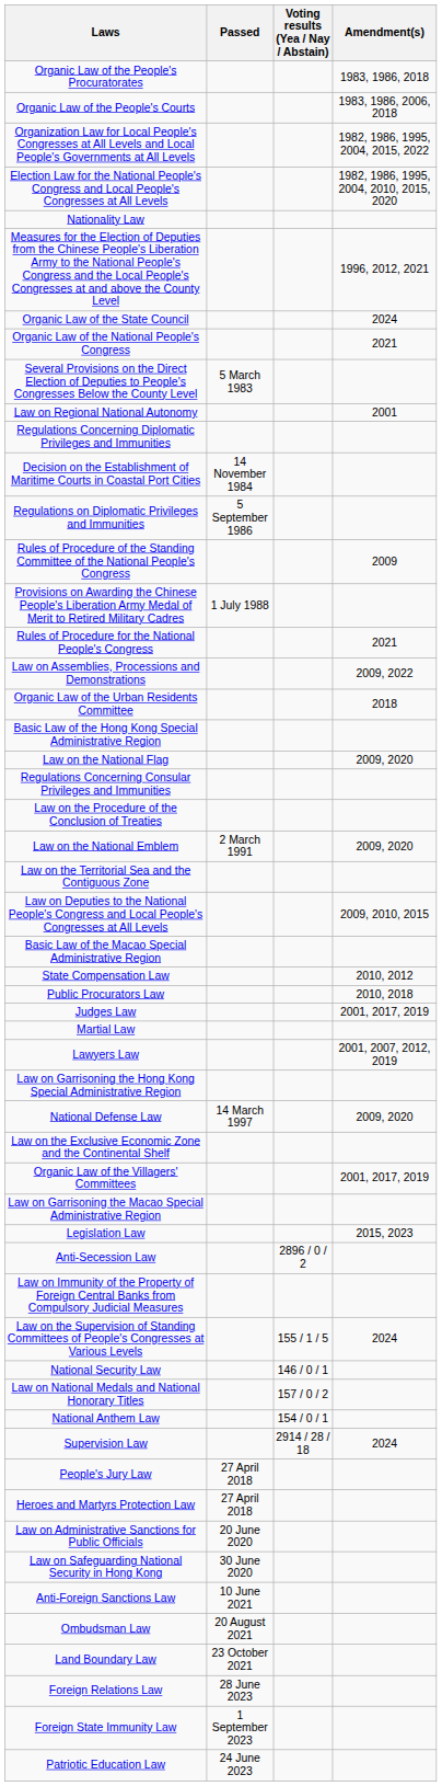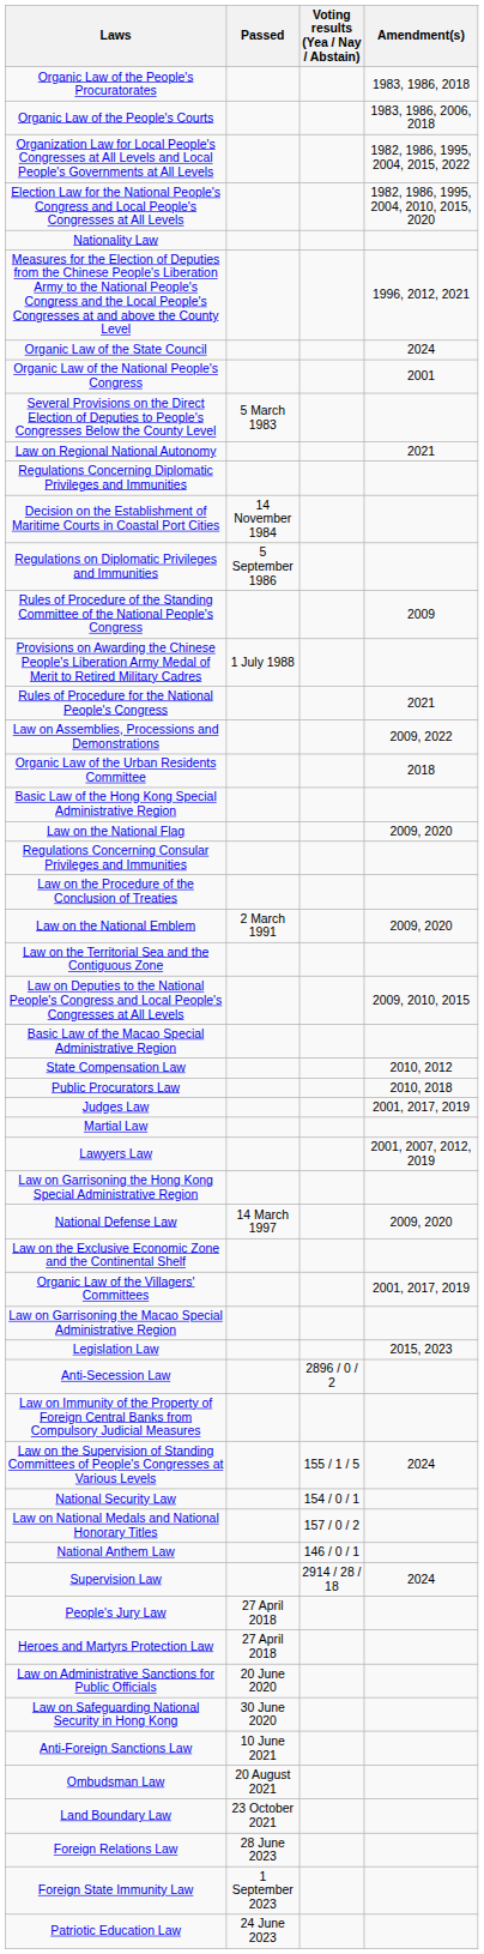 <table class="wikitable" style="text-align:center">
 <tr>
 <th>Laws</th>
 <th>Passed</th>
 <th>Voting results<br>(Yea / Nay / Abstain)</th>
 <th>Amendment(s)</th>
 </tr>
 <tr>
 <td><a href='#'>Organic Law of the People's Procuratorates</a></td>
 <td></td>
 <td align=center></td>
 <td>1983, 1986, 2018</td>
 </tr>
 <tr>
 <td><a href='#'>Organic Law of the People's Courts</a></td>
 <td></td>
 <td align=center></td>
 <td>1983, 1986, 2006, 2018</td>
 </tr>
 <tr>
 <td><a href='#'>Organization Law for Local People's Congresses at All Levels and Local People's Governments at All Levels</a></td>
 <td></td>
 <td align=center></td>
 <td>1982, 1986, 1995, 2004, 2015, 2022</td>
 </tr>
 <tr>
 <td><a href='#'>Election Law for the National People's Congress and Local People's Congresses at All Levels</a></td>
 <td></td>
 <td align=center></td>
 <td>1982, 1986, 1995, 2004, 2010, 2015, 2020</td>
 </tr>
 <tr>
 <td><a href='#'>Nationality Law</a></td>
 <td></td>
 <td align=center></td>
 <td></td>
 </tr>
 <tr>
 <td><a href='#'>Measures for the Election of Deputies from the Chinese People's Liberation Army to the National People's Congress and the Local People's Congresses at and above the County Level</a></td>
 <td></td>
 <td align=center></td>
 <td>1996, 2012, 2021</td>
 </tr>
 <tr>
 <td><a href='#'>Organic Law of the State Council</a></td>
 <td></td>
 <td align=center></td>
 <td>2024</td>
 </tr>
 <tr>
 <td><a href='#'>Organic Law of the National People's Congress</a></td>
 <td></td>
 <td align=center></td>
-<td>2021</td>
+<td>2001</td>
 </tr>
 <tr>
 <td><a href='#'>Several Provisions on the Direct Election of Deputies to People's Congresses Below the County Level</a></td>
 <td>5 March 1983</td>
 <td></td>
 <td></td>
 </tr>
 <tr>
 <td><a href='#'>Law on Regional National Autonomy</a></td>
 <td></td>
 <td align=center></td>
-<td>2001</td>
+<td>2021</td>
 </tr>
 <tr>
 <td><a href='#'>Regulations Concerning Diplomatic Privileges and Immunities</a></td>
 <td></td>
 <td align=center></td>
 <td></td>
 </tr>
 <tr>
 <td><a href='#'>Decision on the Establishment of Maritime Courts in Coastal Port Cities</a></td>
 <td>14 November 1984</td>
 <td></td>
 <td></td>
 </tr>
 <tr>
 <td><a href='#'>Regulations on Diplomatic Privileges and Immunities</a></td>
 <td>5 September 1986</td>
 <td></td>
 <td></td>
 </tr>
 <tr>
 <td><a href='#'>Rules of Procedure of the Standing Committee of the National People's Congress</a></td>
 <td></td>
 <td align=center></td>
 <td>2009</td>
 </tr>
 <tr>
 <td><a href='#'>Provisions on Awarding the Chinese People's Liberation Army Medal of Merit to Retired Military Cadres</a></td>
 <td>1 July 1988</td>
 <td></td>
 <td></td>
 </tr>
 <tr>
 <td><a href='#'>Rules of Procedure for the National People's Congress</a></td>
 <td></td>
 <td align=center></td>
 <td>2021</td>
 </tr>
 <tr>
 <td><a href='#'>Law on Assemblies, Processions and Demonstrations</a></td>
 <td></td>
 <td align=center></td>
 <td>2009, 2022</td>
 </tr>
 <tr>
 <td><a href='#'>Organic Law of the Urban Residents Committee</a></td>
 <td></td>
 <td align=center></td>
 <td>2018</td>
 </tr>
 <tr>
 <td><a href='#'>Basic Law of the Hong Kong Special Administrative Region</a></td>
 <td></td>
 <td align=center></td>
 <td></td>
 </tr>
 <tr>
 <td><a href='#'>Law on the National Flag</a></td>
 <td></td>
 <td align="center"></td>
 <td>2009, 2020</td>
 </tr>
 <tr>
 <td><a href='#'>Regulations Concerning Consular Privileges and Immunities</a></td>
 <td></td>
 <td align=center></td>
 <td></td>
 </tr>
 <tr>
 <td><a href='#'>Law on the Procedure of the Conclusion of Treaties</a></td>
 <td></td>
 <td align=center></td>
 <td></td>
 </tr>
 <tr>
 <td><a href='#'>Law on the National Emblem</a></td>
 <td>2 March 1991</td>
 <td></td>
 <td>2009, 2020</td>
 </tr>
 <tr>
 <td><a href='#'>Law on the Territorial Sea and the Contiguous Zone</a></td>
 <td></td>
 <td align="center"></td>
 <td></td>
 </tr>
 <tr>
 <td><a href='#'>Law on Deputies to the National People's Congress and Local People's Congresses at All Levels</a></td>
 <td></td>
 <td align="center"></td>
 <td>2009, 2010, 2015</td>
 </tr>
 <tr>
 <td><a href='#'>Basic Law of the Macao Special Administrative Region</a></td>
 <td></td>
 <td align="center"></td>
 <td></td>
 </tr>
 <tr>
 <td><a href='#'>State Compensation Law</a></td>
 <td></td>
 <td align="center"></td>
 <td>2010, 2012</td>
 </tr>
 <tr>
 <td><a href='#'>Public Procurators Law</a></td>
 <td></td>
 <td></td>
 <td>2010, 2018</td>
 </tr>
 <tr>
 <td><a href='#'>Judges Law</a></td>
 <td></td>
 <td></td>
 <td>2001, 2017, 2019</td>
 </tr>
 <tr>
 <td><a href='#'>Martial Law</a></td>
 <td></td>
 <td align="center"></td>
 <td></td>
 </tr>
 <tr>
 <td><a href='#'>Lawyers Law</a></td>
 <td></td>
 <td></td>
 <td>2001, 2007, 2012, 2019</td>
 </tr>
 <tr>
 <td><a href='#'>Law on Garrisoning the Hong Kong Special Administrative Region</a></td>
 <td></td>
 <td align="center"></td>
 <td></td>
 </tr>
 <tr>
 <td><a href='#'>National Defense Law</a></td>
 <td>14 March 1997</td>
 <td></td>
 <td>2009, 2020</td>
 </tr>
 <tr>
 <td><a href='#'>Law on the Exclusive Economic Zone and the Continental Shelf</a></td>
 <td></td>
 <td align="center"></td>
 <td></td>
 </tr>
 <tr>
 <td><a href='#'>Organic Law of the Villagers' Committees</a></td>
 <td></td>
 <td align="center"></td>
 <td>2001, 2017, 2019</td>
 </tr>
 <tr>
 <td><a href='#'>Law on Garrisoning the Macao Special Administrative Region</a></td>
 <td></td>
 <td align="center"></td>
 <td></td>
 </tr>
 <tr>
 <td><a href='#'>Legislation Law</a></td>
 <td></td>
 <td align="center"></td>
 <td>2015, 2023</td>
 </tr>
 <tr>
 <td><a href='#'>Anti-Secession Law</a></td>
 <td></td>
 <td align="center">2896 / 0 / 2</td>
 <td></td>
 </tr>
 <tr>
 <td><a href='#'>Law on Immunity of the Property of Foreign Central Banks from Compulsory Judicial Measures</a></td>
 <td></td>
 <td align="center"></td>
 <td></td>
 </tr>
 <tr>
 <td><a href='#'>Law on the Supervision of Standing Committees of People's Congresses at Various Levels</a></td>
 <td></td>
 <td align="center">155 / 1 / 5</td>
 <td>2024</td>
 </tr>
 <tr>
 <td><a href='#'>National Security Law</a></td>
 <td></td>
-<td align="center">146 / 0 / 1</td>
+<td align="center">154 / 0 / 1</td>
 <td></td>
 </tr>
 <tr>
 <td><a href='#'>Law on National Medals and National Honorary Titles</a></td>
 <td></td>
 <td align="center">157 / 0 / 2</td>
 <td></td>
 </tr>
 <tr>
 <td><a href='#'>National Anthem Law</a></td>
 <td></td>
-<td align="center">154 / 0 / 1</td>
+<td align="center">146 / 0 / 1</td>
 <td></td>
 </tr>
 <tr>
 <td><a href='#'>Supervision Law</a></td>
 <td></td>
 <td align="center">2914 / 28 / 18</td>
 <td>2024</td>
 </tr>
 <tr>
 <td><a href='#'>People's Jury Law</a></td>
 <td>27 April 2018</td>
 <td></td>
 <td></td>
 </tr>
 <tr>
 <td><a href='#'>Heroes and Martyrs Protection Law</a></td>
 <td>27 April 2018</td>
 <td></td>
 <td></td>
 </tr>
 <tr>
 <td><a href='#'>Law on Administrative Sanctions for Public Officials</a></td>
 <td>20 June 2020</td>
 <td></td>
 <td></td>
 </tr>
 <tr>
 <td><a href='#'>Law on Safeguarding National Security in Hong Kong</a></td>
 <td>30 June 2020</td>
 <td></td>
 <td></td>
 </tr>
 <tr>
 <td><a href='#'>Anti-Foreign Sanctions Law</a></td>
 <td>10 June 2021</td>
 <td></td>
 <td></td>
 </tr>
 <tr>
 <td><a href='#'>Ombudsman Law</a></td>
 <td>20 August 2021</td>
 <td></td>
 <td></td>
 </tr>
 <tr>
 <td><a href='#'>Land Boundary Law</a></td>
 <td>23 October 2021</td>
 <td></td>
 <td></td>
 </tr>
 <tr>
 <td><a href='#'>Foreign Relations Law</a></td>
 <td>28 June 2023</td>
 <td></td>
 <td></td>
 </tr>
 <tr>
 <td><a href='#'>Foreign State Immunity Law</a></td>
 <td>1 September 2023</td>
 <td></td>
 <td></td>
 </tr>
 <tr>
 <td><a href='#'>Patriotic Education Law</a></td>
 <td>24 June 2023</td>
 <td></td>
 <td></td>
 </tr>
 </table>
